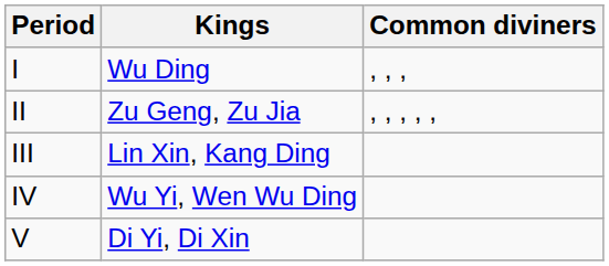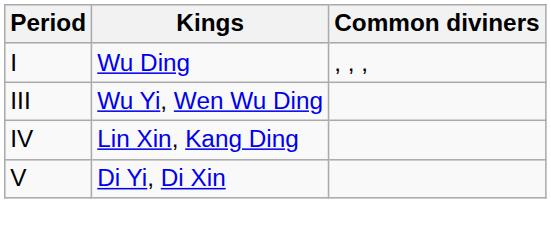 <table class="wikitable">
 <tr>
 <th>Period</th>
 <th>Kings</th>
 <th>Common diviners</th>
 </tr>
 <tr>
 <td>I</td>
 <td><a href='#'>Wu Ding</a></td>
 <td> ,  ,  ,  </td>
 </tr>
 <tr>
-<td>II</td>
-<td><a href='#'>Zu Geng</a>, <a href='#'>Zu Jia</a></td>
-<td> ,  ,  ,  ,  ,  </td>
-</tr>
-<tr>
 <td>III</td>
-<td><a href='#'>Lin Xin</a>, <a href='#'>Kang Ding</a></td>
+<td><a href='#'>Wu Yi</a>, <a href='#'>Wen Wu Ding</a></td>
 <td> </td>
 </tr>
 <tr>
 <td>IV</td>
-<td><a href='#'>Wu Yi</a>, <a href='#'>Wen Wu Ding</a></td>
+<td><a href='#'>Lin Xin</a>, <a href='#'>Kang Ding</a></td>
 <td></td>
 </tr>
 <tr>
 <td>V</td>
 <td><a href='#'>Di Yi</a>, <a href='#'>Di Xin</a></td>
 <td></td>
 </tr>
 </table>
